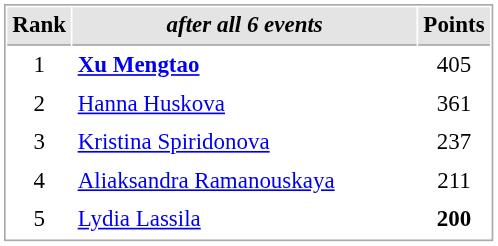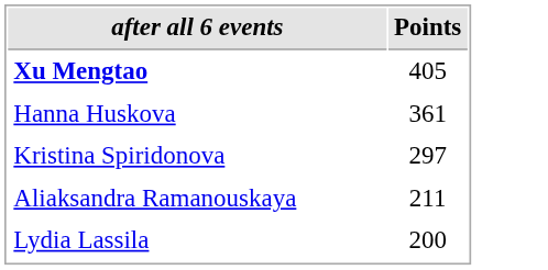 <table cellspacing="1" cellpadding="3" style="border:1px solid #aaa; font-size:86%;">
 <tr style="background:#e4e4e4;">
-<th style="border-bottom:1px solid #aaa; width:10px;">Rank</th>
 <th style="border-bottom:1px solid #aaa; width:200px;"><em>after all 6 events</em></th>
 <th style="border-bottom:1px solid #aaa; width:20px;">Points</th>
 </tr>
 <tr>
-<td align=center>1</td>
 <td><strong> <a href='#'>Xu Mengtao</a></strong></td>
 <td align=center>405</td>
 </tr>
 <tr>
-<td align=center>2</td>
 <td> <a href='#'>Hanna Huskova</a></td>
 <td align=center>361</td>
 </tr>
 <tr>
-<td align=center>3</td>
 <td> <a href='#'>Kristina Spiridonova</a></td>
-<td align=center>237</td>
+<td align=center>297</td>
 </tr>
 <tr>
-<td align=center>4</td>
 <td> <a href='#'>Aliaksandra Ramanouskaya</a></td>
 <td align=center>211</td>
 </tr>
 <tr>
-<td align=center>5</td>
 <td> <a href='#'>Lydia Lassila</a></td>
-<td align=center><strong>200</strong></td>
+<td align=center>200</td>
 </tr>
 </table>
